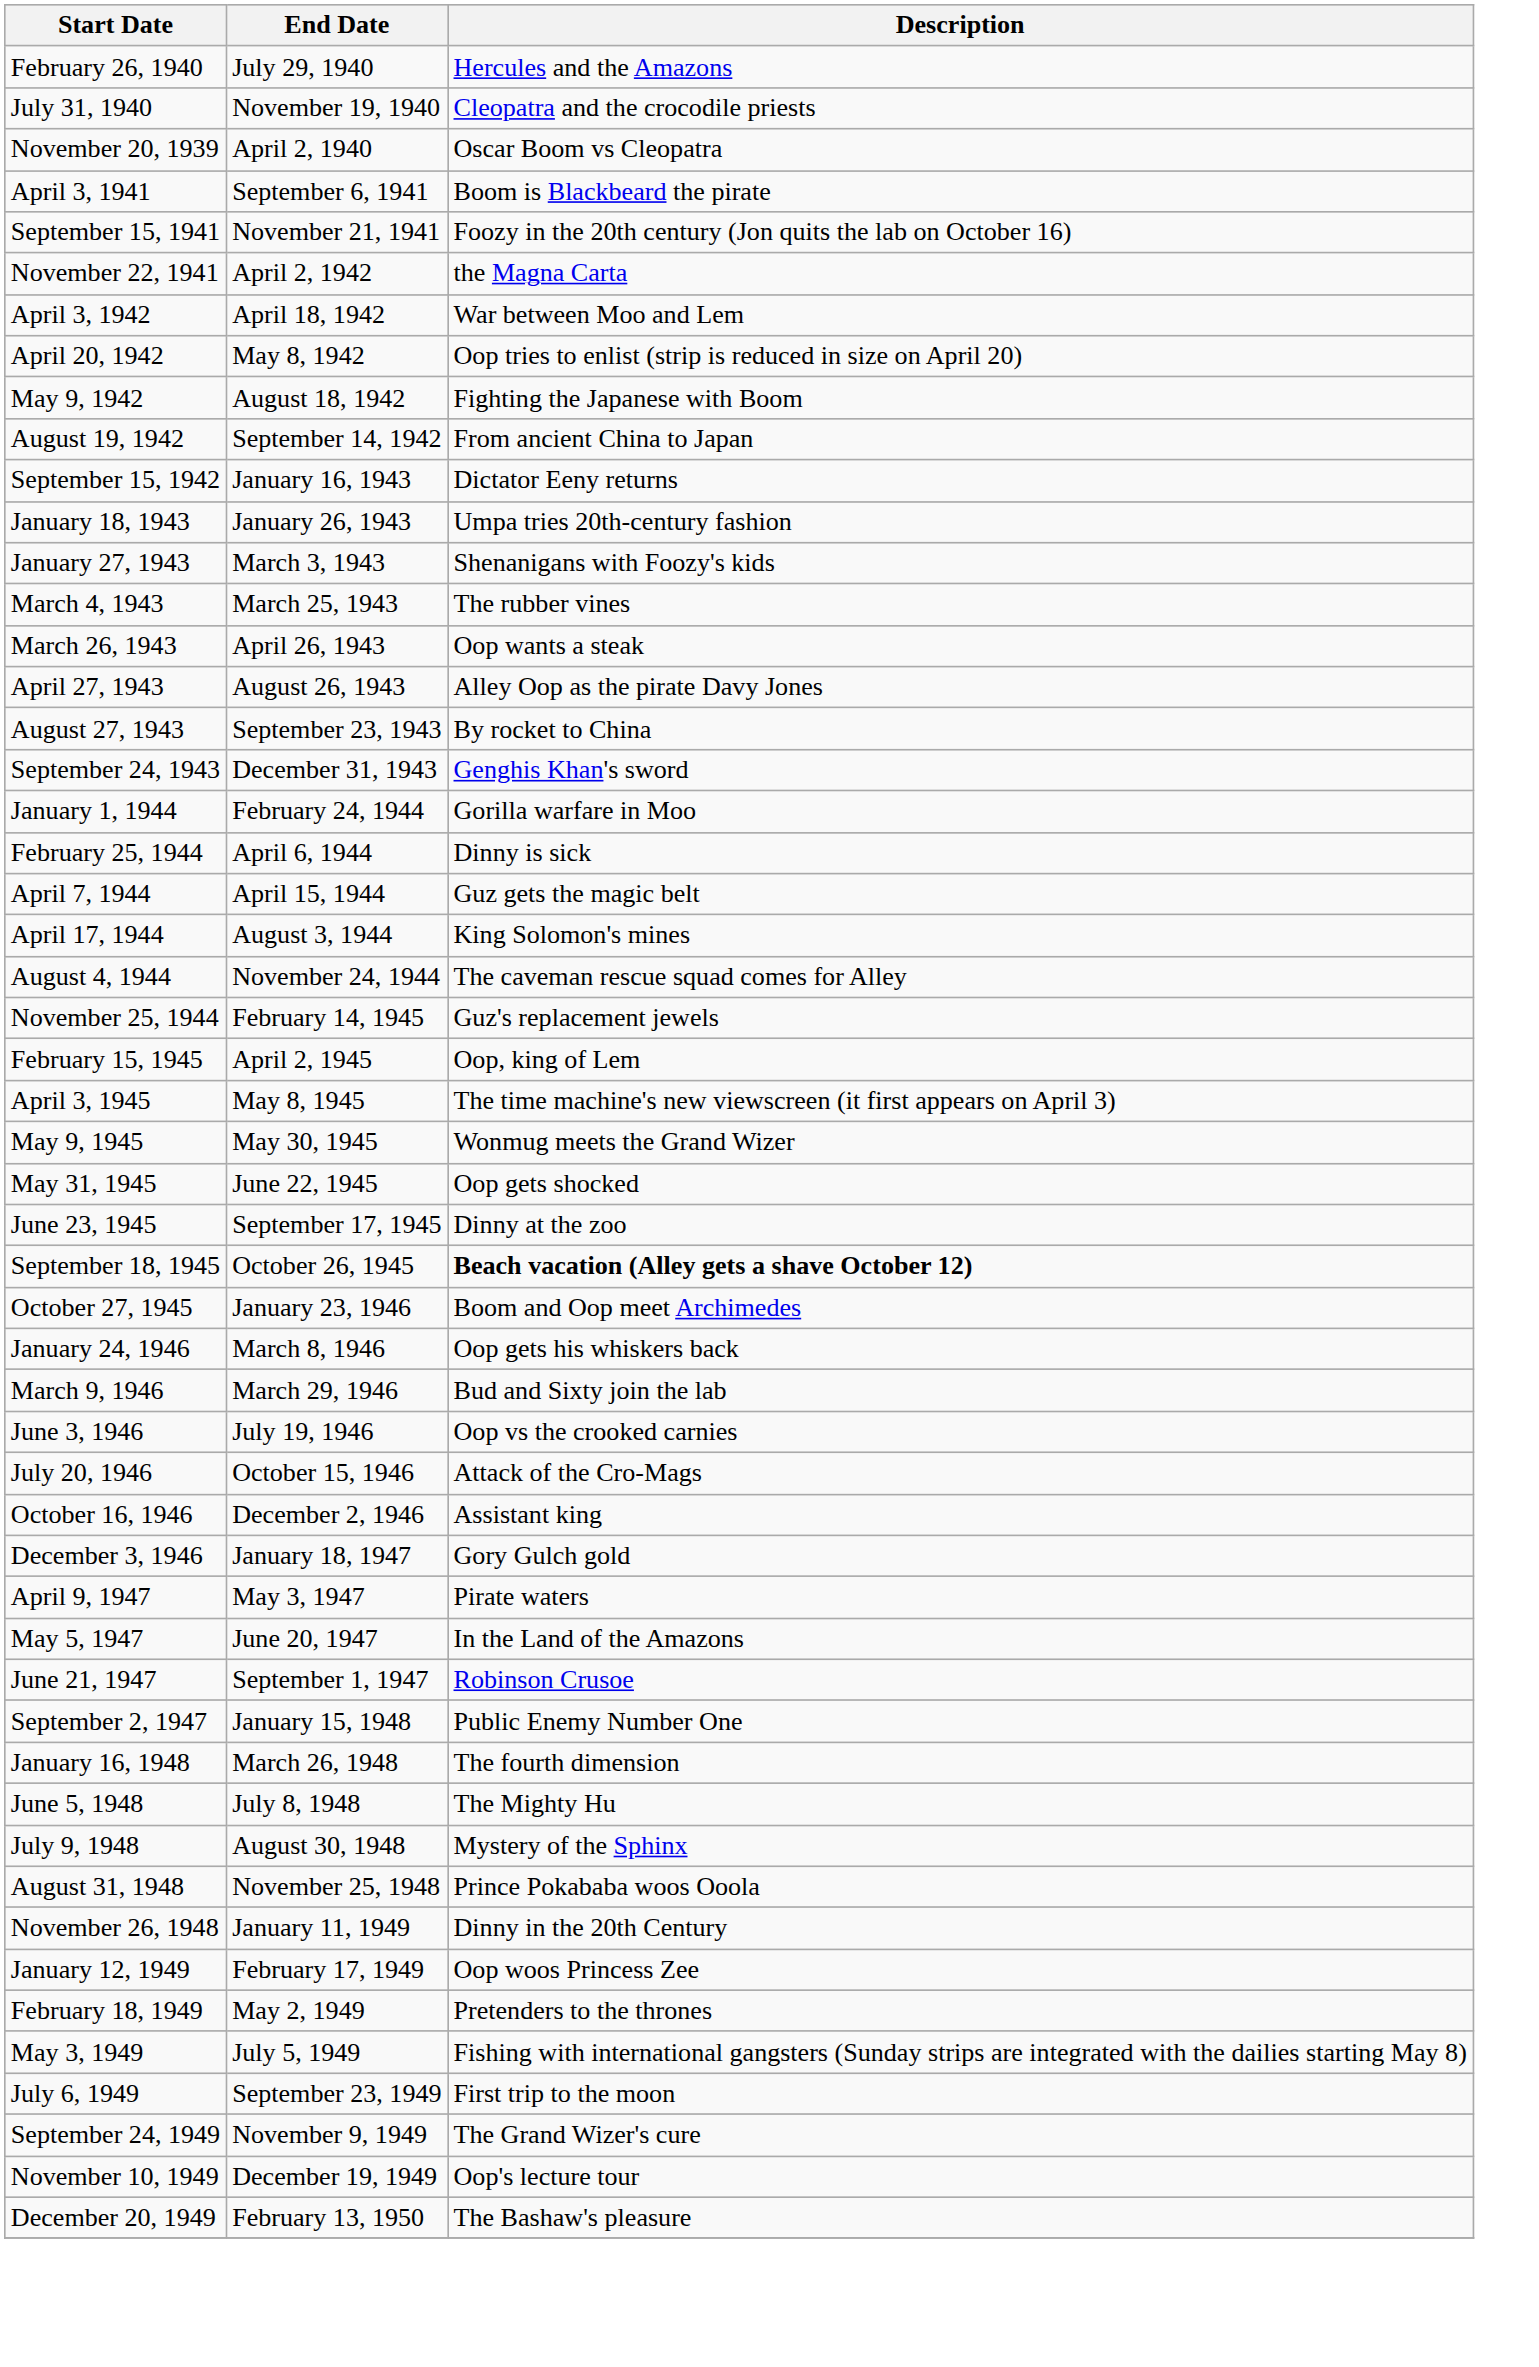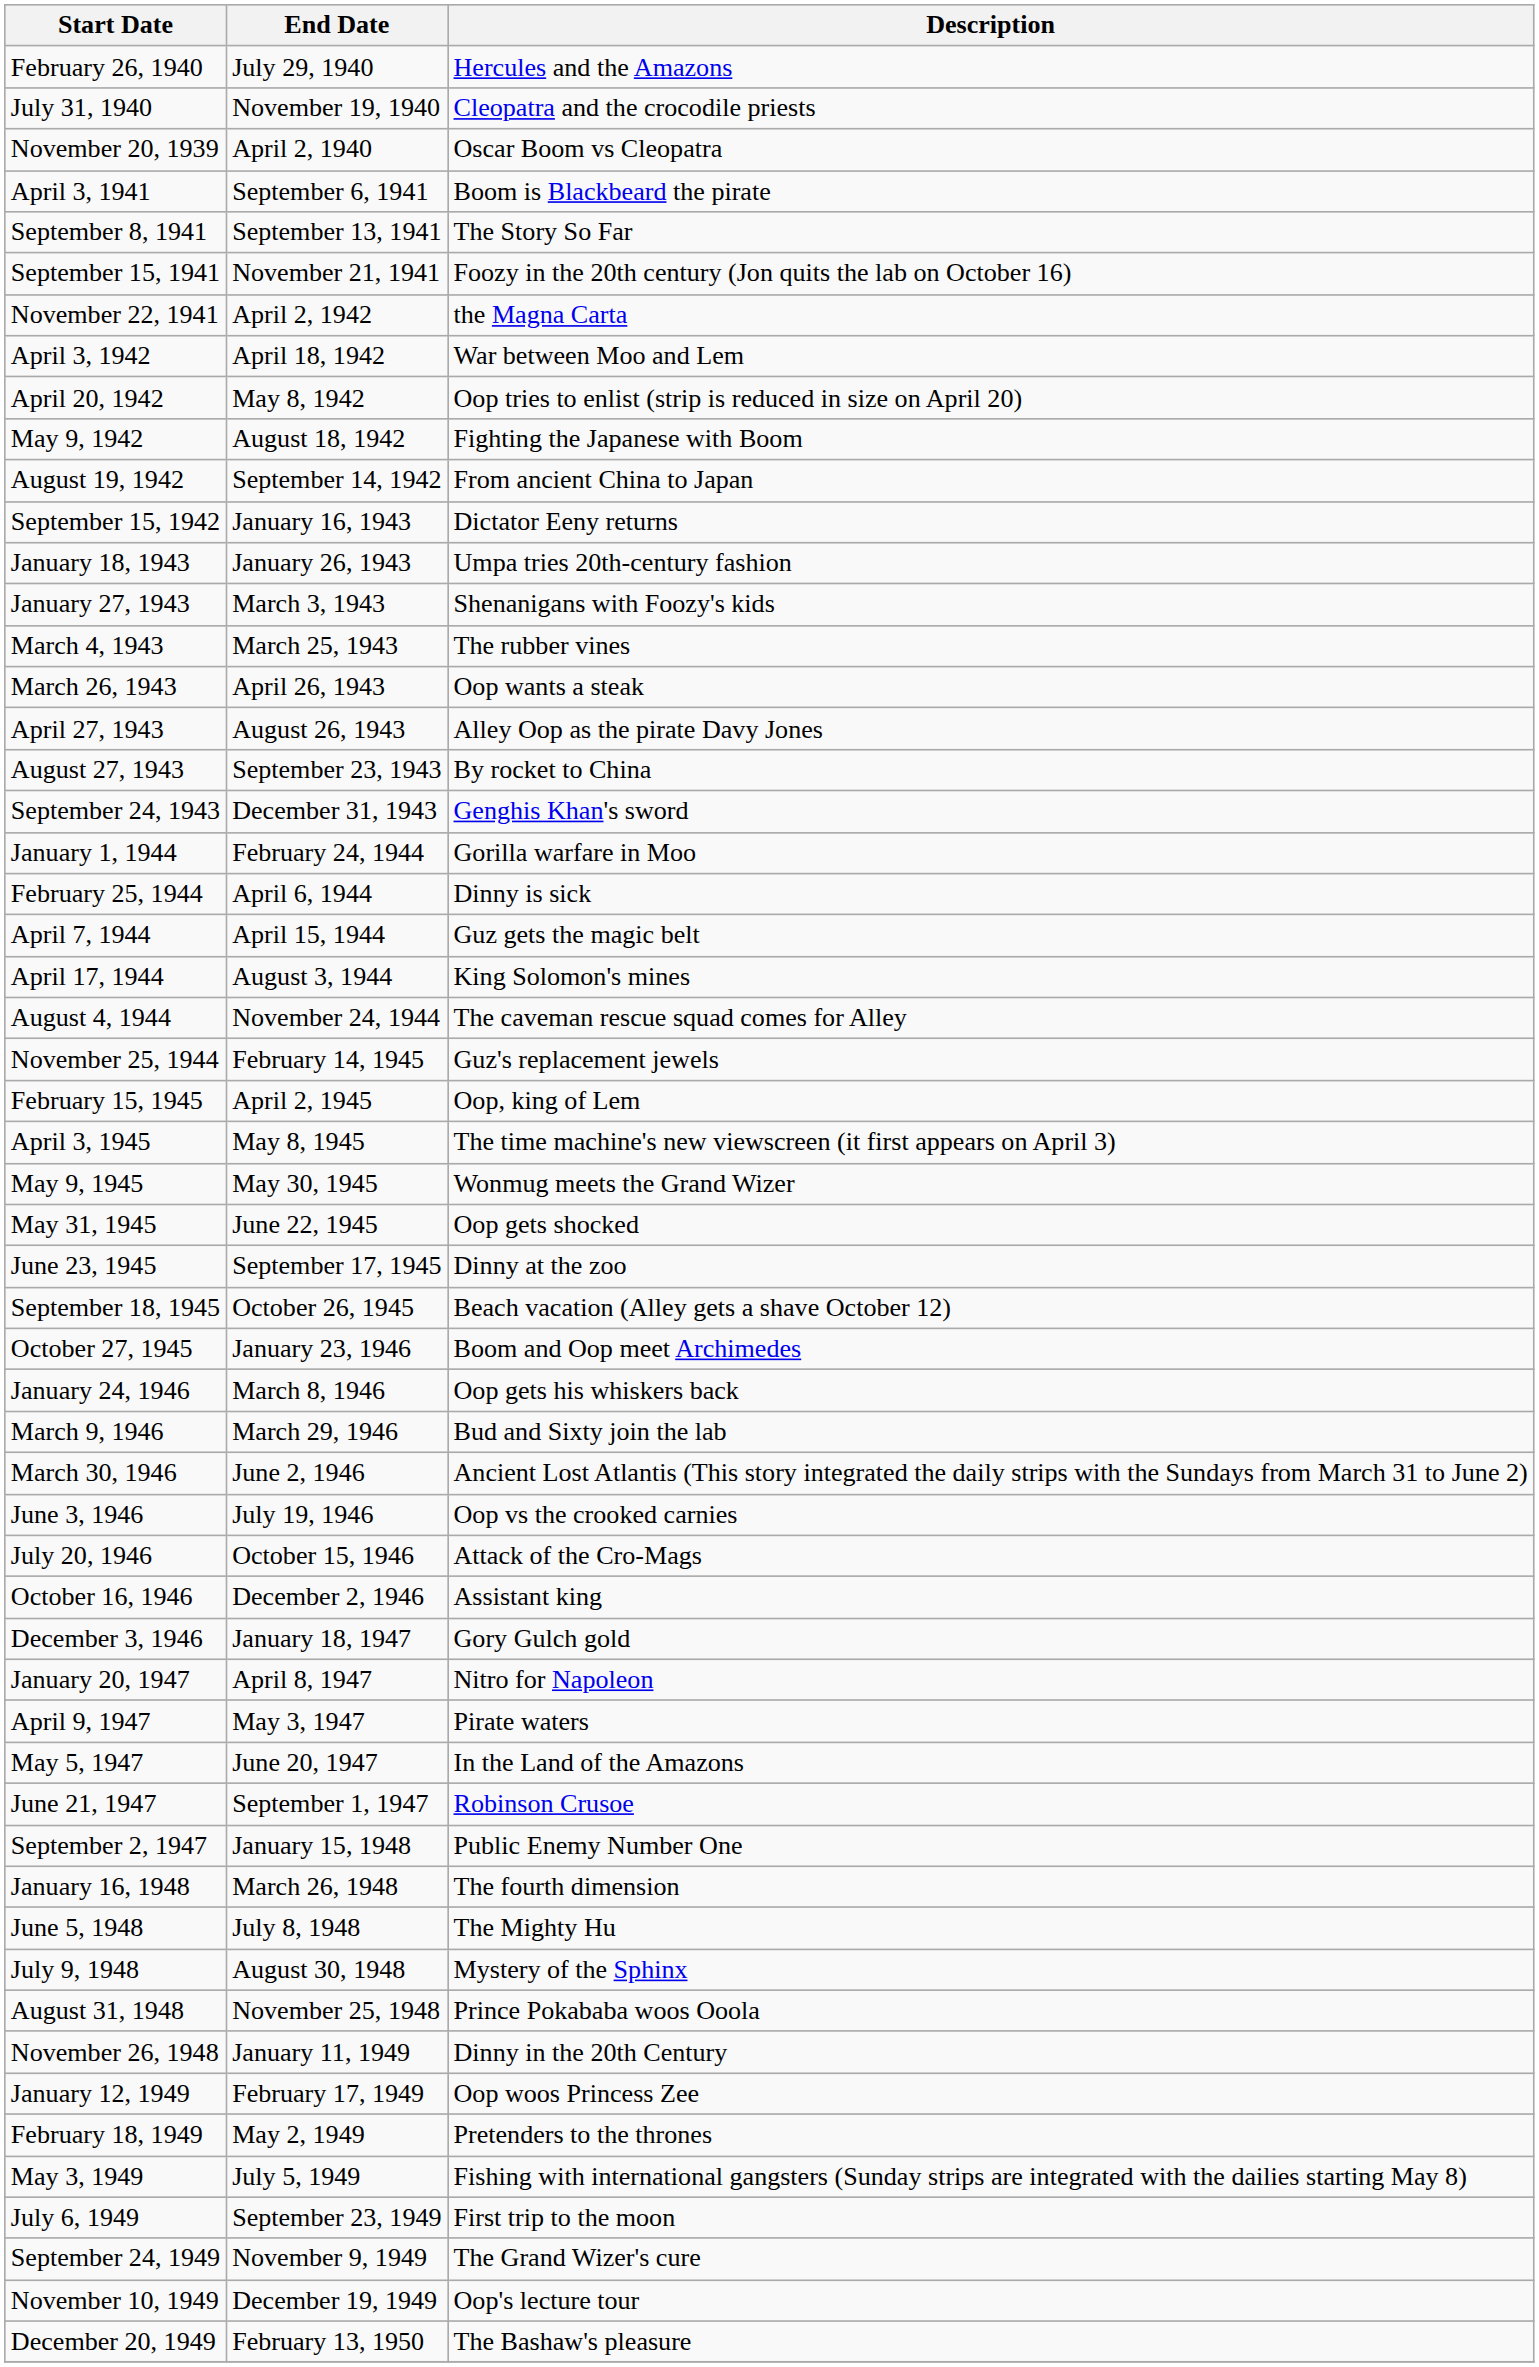 <table class="wikitable">
 <tr>
 <th>Start Date</th>
 <th>End Date</th>
 <th>Description</th>
 </tr>
 <tr>
 <td>February 26, 1940</td>
 <td>July 29, 1940</td>
 <td><a href='#'>Hercules</a> and the <a href='#'>Amazons</a></td>
 </tr>
 <tr>
 <td>July 31, 1940</td>
 <td>November 19, 1940</td>
 <td><a href='#'>Cleopatra</a> and the crocodile priests</td>
 </tr>
 <tr>
 <td>November 20, 1939</td>
 <td>April 2, 1940</td>
 <td>Oscar Boom vs Cleopatra</td>
 </tr>
 <tr>
 <td>April 3, 1941</td>
 <td>September 6, 1941</td>
 <td>Boom is <a href='#'>Blackbeard</a> the pirate</td>
+</tr>
+<tr>
+<td>September 8, 1941</td>
+<td>September 13, 1941</td>
+<td>The Story So Far</td>
 </tr>
 <tr>
 <td>September 15, 1941</td>
 <td>November 21, 1941</td>
 <td>Foozy in the 20th century (Jon quits the lab on October 16)</td>
 </tr>
 <tr>
 <td>November 22, 1941</td>
 <td>April 2, 1942</td>
 <td>the <a href='#'>Magna Carta</a></td>
 </tr>
 <tr>
 <td>April 3, 1942</td>
 <td>April 18, 1942</td>
 <td>War between Moo and Lem</td>
 </tr>
 <tr>
 <td>April 20, 1942</td>
 <td>May 8, 1942</td>
 <td>Oop tries to enlist (strip is reduced in size on April 20)</td>
 </tr>
 <tr>
 <td>May 9, 1942</td>
 <td>August 18, 1942</td>
 <td>Fighting the Japanese with Boom</td>
 </tr>
 <tr>
 <td>August 19, 1942</td>
 <td>September 14, 1942</td>
 <td>From ancient China to Japan</td>
 </tr>
 <tr>
 <td>September 15, 1942</td>
 <td>January 16, 1943</td>
 <td>Dictator Eeny returns</td>
 </tr>
 <tr>
 <td>January 18, 1943</td>
 <td>January 26, 1943</td>
 <td>Umpa tries 20th-century fashion</td>
 </tr>
 <tr>
 <td>January 27, 1943</td>
 <td>March 3, 1943</td>
 <td>Shenanigans with Foozy's kids</td>
 </tr>
 <tr>
 <td>March 4, 1943</td>
 <td>March 25, 1943</td>
 <td>The rubber vines</td>
 </tr>
 <tr>
 <td>March 26, 1943</td>
 <td>April 26, 1943</td>
 <td>Oop wants a steak</td>
 </tr>
 <tr>
 <td>April 27, 1943</td>
 <td>August 26, 1943</td>
 <td>Alley Oop as the pirate Davy Jones</td>
 </tr>
 <tr>
 <td>August 27, 1943</td>
 <td>September 23, 1943</td>
 <td>By rocket to China</td>
 </tr>
 <tr>
 <td>September 24, 1943</td>
 <td>December 31, 1943</td>
 <td><a href='#'>Genghis Khan</a>'s sword</td>
 </tr>
 <tr>
 <td>January 1, 1944</td>
 <td>February 24, 1944</td>
 <td>Gorilla warfare in Moo</td>
 </tr>
 <tr>
 <td>February 25, 1944</td>
 <td>April 6, 1944</td>
 <td>Dinny is sick</td>
 </tr>
 <tr>
 <td>April 7, 1944</td>
 <td>April 15, 1944</td>
 <td>Guz gets the magic belt</td>
 </tr>
 <tr>
 <td>April 17, 1944</td>
 <td>August 3, 1944</td>
 <td>King Solomon's mines</td>
 </tr>
 <tr>
 <td>August 4, 1944</td>
 <td>November 24, 1944</td>
 <td>The caveman rescue squad comes for Alley</td>
 </tr>
 <tr>
 <td>November 25, 1944</td>
 <td>February 14, 1945</td>
 <td>Guz's replacement jewels</td>
 </tr>
 <tr>
 <td>February 15, 1945</td>
 <td>April 2, 1945</td>
 <td>Oop, king of Lem</td>
 </tr>
 <tr>
 <td>April 3, 1945</td>
 <td>May 8, 1945</td>
 <td>The time machine's new viewscreen (it first appears on April 3)</td>
 </tr>
 <tr>
 <td>May 9, 1945</td>
 <td>May 30, 1945</td>
 <td>Wonmug meets the Grand Wizer</td>
 </tr>
 <tr>
 <td>May 31, 1945</td>
 <td>June 22, 1945</td>
 <td>Oop gets shocked</td>
 </tr>
 <tr>
 <td>June 23, 1945</td>
 <td>September 17, 1945</td>
 <td>Dinny at the zoo</td>
 </tr>
 <tr>
 <td>September 18, 1945</td>
 <td>October 26, 1945</td>
-<td><strong>Beach vacation (Alley gets a shave October 12)</strong></td>
+<td>Beach vacation (Alley gets a shave October 12)</td>
 </tr>
 <tr>
 <td>October 27, 1945</td>
 <td>January 23, 1946</td>
 <td>Boom and Oop meet <a href='#'>Archimedes</a></td>
 </tr>
 <tr>
 <td>January 24, 1946</td>
 <td>March 8, 1946</td>
 <td>Oop gets his whiskers back</td>
 </tr>
 <tr>
 <td>March 9, 1946</td>
 <td>March 29, 1946</td>
 <td>Bud and Sixty join the lab</td>
+</tr>
+<tr>
+<td>March 30, 1946</td>
+<td>June 2, 1946</td>
+<td>Ancient Lost Atlantis (This story integrated the daily strips with the Sundays from March 31 to June 2)</td>
 </tr>
 <tr>
 <td>June 3, 1946</td>
 <td>July 19, 1946</td>
 <td>Oop vs the crooked carnies</td>
 </tr>
 <tr>
 <td>July 20, 1946</td>
 <td>October 15, 1946</td>
 <td>Attack of the Cro-Mags</td>
 </tr>
 <tr>
 <td>October 16, 1946</td>
 <td>December 2, 1946</td>
 <td>Assistant king</td>
 </tr>
 <tr>
 <td>December 3, 1946</td>
 <td>January 18, 1947</td>
 <td>Gory Gulch gold</td>
+</tr>
+<tr>
+<td>January 20, 1947</td>
+<td>April 8, 1947</td>
+<td>Nitro for <a href='#'>Napoleon</a></td>
 </tr>
 <tr>
 <td>April 9, 1947</td>
 <td>May 3, 1947</td>
 <td>Pirate waters</td>
 </tr>
 <tr>
 <td>May 5, 1947</td>
 <td>June 20, 1947</td>
 <td>In the Land of the Amazons</td>
 </tr>
 <tr>
 <td>June 21, 1947</td>
 <td>September 1, 1947</td>
 <td><a href='#'>Robinson Crusoe</a></td>
 </tr>
 <tr>
 <td>September 2, 1947</td>
 <td>January 15, 1948</td>
 <td>Public Enemy Number One</td>
 </tr>
 <tr>
 <td>January 16, 1948</td>
 <td>March 26, 1948</td>
 <td>The fourth dimension</td>
 </tr>
 <tr>
 <td>June 5, 1948</td>
 <td>July 8, 1948</td>
 <td>The Mighty Hu</td>
 </tr>
 <tr>
 <td>July 9, 1948</td>
 <td>August 30, 1948</td>
 <td>Mystery of the <a href='#'>Sphinx</a></td>
 </tr>
 <tr>
 <td>August 31, 1948</td>
 <td>November 25, 1948</td>
 <td>Prince Pokababa woos Ooola</td>
 </tr>
 <tr>
 <td>November 26, 1948</td>
 <td>January 11, 1949</td>
 <td>Dinny in the 20th Century</td>
 </tr>
 <tr>
 <td>January 12, 1949</td>
 <td>February 17, 1949</td>
 <td>Oop woos Princess Zee</td>
 </tr>
 <tr>
 <td>February 18, 1949</td>
 <td>May 2, 1949</td>
 <td>Pretenders to the thrones</td>
 </tr>
 <tr>
 <td>May 3, 1949</td>
 <td>July 5, 1949</td>
 <td>Fishing with international gangsters (Sunday strips are integrated with the dailies starting May 8)</td>
 </tr>
 <tr>
 <td>July 6, 1949</td>
 <td>September 23, 1949</td>
 <td>First trip to the moon</td>
 </tr>
 <tr>
 <td>September 24, 1949</td>
 <td>November 9, 1949</td>
 <td>The Grand Wizer's cure</td>
 </tr>
 <tr>
 <td>November 10, 1949</td>
 <td>December 19, 1949</td>
 <td>Oop's lecture tour</td>
 </tr>
 <tr>
 <td>December 20, 1949</td>
 <td>February 13, 1950</td>
 <td>The Bashaw's pleasure</td>
 </tr>
 <tr>
 </tr>
 </table>
